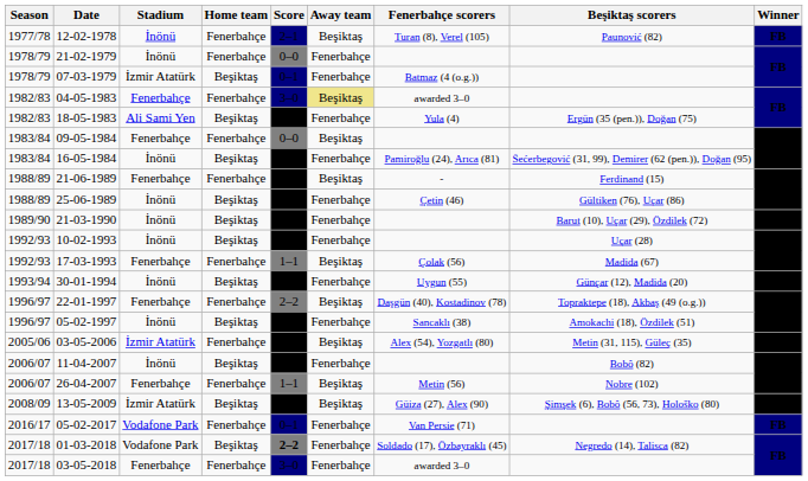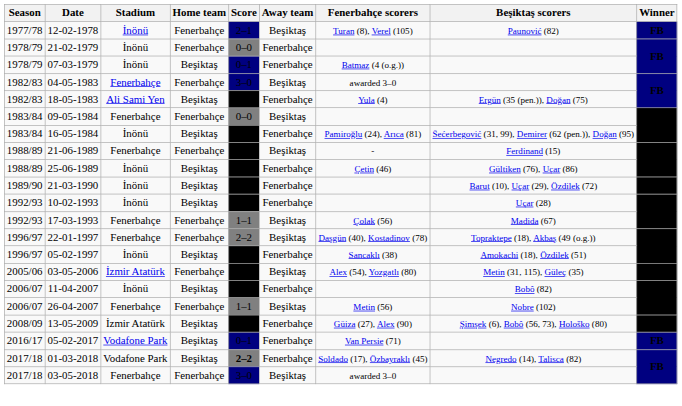 <table class="wikitable" style="text-align:center">
 <tr>
 <th>Season</th>
 <th>Date</th>
 <th>Stadium</th>
 <th>Home team</th>
 <th>Score</th>
 <th>Away team</th>
 <th>Fenerbahçe scorers</th>
 <th>Beşiktaş scorers</th>
 <th>Winner</th>
 </tr>
 <tr>
 <td>1977/78</td>
 <td>12-02-1978</td>
 <td><a href='#'>İnönü</a></td>
 <td>Fenerbahçe</td>
 <td bgcolor=navy><span>2–1</span></td>
 <td>Beşiktaş</td>
 <td><small><a href='#'>Turan</a> (8), <a href='#'>Verel</a> (105)</small></td>
 <td><small><a href='#'>Paunović</a> (82)</small></td>
 <td bgcolor=navy><span><strong>FB</strong></span></td>
 </tr>
 <tr>
 <td>1978/79</td>
 <td>21-02-1979</td>
 <td>İnönü</td>
 <td>Fenerbahçe</td>
 <td bgcolor=grey><span>0–0</span></td>
 <td>Fenerbahçe</td>
 <td></td>
 <td></td>
 <td rowspan=2 bgcolor=navy><span><strong>FB</strong></span></td>
 </tr>
 <tr>
 <td>1978/79</td>
 <td>07-03-1979</td>
-<td>İzmir Atatürk</td>
+<td>İnönü</td>
 <td>Beşiktaş</td>
 <td bgcolor=navy><span>0–1</span></td>
 <td>Fenerbahçe</td>
 <td><small><a href='#'>Batmaz</a> (4 (o.g.))</small></td>
 <td></td>
 </tr>
 <tr>
 <td>1982/83</td>
 <td>04-05-1983</td>
 <td><a href='#'>Fenerbahçe</a></td>
 <td>Fenerbahçe</td>
 <td bgcolor=navy><span>3–0</span></td>
-<td style="background: khaki;">Beşiktaş</td>
+<td>Beşiktaş</td>
 <td><small>awarded 3–0</small></td>
 <td></td>
 <td rowspan=2 bgcolor=navy><span><strong>FB</strong></span></td>
 </tr>
 <tr>
 <td>1982/83</td>
 <td>18-05-1983</td>
 <td><a href='#'>Ali Sami Yen</a></td>
 <td>Beşiktaş</td>
 <td bgcolor=black><span>2–1</span></td>
 <td>Fenerbahçe</td>
 <td><small><a href='#'>Yula</a> (4)</small></td>
 <td><small><a href='#'>Ergün</a> (35 (pen.)), <a href='#'>Doğan</a> (75)</small></td>
 </tr>
 <tr>
 <td>1983/84</td>
 <td>09-05-1984</td>
 <td>Fenerbahçe</td>
 <td>Fenerbahçe</td>
 <td bgcolor=grey><span>0–0</span></td>
 <td>Beşiktaş</td>
 <td></td>
 <td></td>
 <td rowspan=2 bgcolor=black><span><strong>BJK</strong></span></td>
 </tr>
 <tr>
 <td>1983/84</td>
 <td>16-05-1984</td>
 <td>İnönü</td>
 <td>Beşiktaş</td>
 <td bgcolor=black><span>4–2</span></td>
 <td>Fenerbahçe</td>
 <td><small><a href='#'>Pamiroğlu</a> (24), <a href='#'>Arıca</a> (81)</small></td>
 <td><small><a href='#'>Šećerbegović</a> (31, 99), <a href='#'>Demirer</a> (62 (pen.)), <a href='#'>Doğan</a> (95)</small></td>
 </tr>
 <tr>
 <td>1988/89</td>
 <td>21-06-1989</td>
 <td>Fenerbahçe</td>
 <td>Fenerbahçe</td>
 <td bgcolor=black><span>0–1</span></td>
 <td>Beşiktaş</td>
 <td><small>-</small></td>
 <td><small><a href='#'>Ferdinand</a> (15)</small></td>
 <td rowspan=2 bgcolor=black><span><strong>BJK</strong></span></td>
 </tr>
 <tr>
 <td>1988/89</td>
 <td>25-06-1989</td>
 <td>İnönü</td>
 <td>Beşiktaş</td>
 <td bgcolor=black><span>2–1</span></td>
 <td>Fenerbahçe</td>
 <td><small><a href='#'>Çetin</a> (46)</small></td>
 <td><small><a href='#'>Gültiken</a> (76), <a href='#'>Uçar</a> (86)</small></td>
 </tr>
 <tr>
 <td>1989/90</td>
 <td>21-03-1990</td>
 <td>İnönü</td>
 <td>Beşiktaş</td>
 <td bgcolor=black><span>3–0</span></td>
 <td>Fenerbahçe</td>
 <td></td>
 <td><small><a href='#'>Barut</a> (10), <a href='#'>Uçar</a> (29), <a href='#'>Özdilek</a> (72)</small></td>
 <td bgcolor=black><span><strong>BJK</strong></span></td>
 </tr>
 <tr>
 <td>1992/93</td>
 <td>10-02-1993</td>
 <td>İnönü</td>
 <td>Beşiktaş</td>
 <td bgcolor=black><span>1–0</span></td>
 <td>Fenerbahçe</td>
 <td></td>
 <td><small><a href='#'>Uçar</a> (28)</small></td>
 <td rowspan=2 bgcolor=black><span><strong>BJK</strong></span></td>
 </tr>
 <tr>
 <td>1992/93</td>
 <td>17-03-1993</td>
 <td>Fenerbahçe</td>
 <td>Fenerbahçe</td>
 <td bgcolor=grey><span>1–1</span></td>
 <td>Beşiktaş</td>
 <td><small><a href='#'>Çolak</a> (56)</small></td>
 <td><small><a href='#'>Madida</a> (67)</small></td>
 </tr>
 <tr>
-<td>1993/94</td>
-<td>30-01-1994</td>
-<td>İnönü</td>
-<td>Beşiktaş</td>
-<td bgcolor=black><span>2–1</span></td>
-<td>Fenerbahçe</td>
-<td><small><a href='#'>Uygun</a> (55)</small></td>
-<td><small><a href='#'>Günçar</a> (12), <a href='#'>Madida</a> (20)</small></td>
-<td bgcolor=black><span><strong>BJK</strong></span></td>
-</tr>
-<tr>
 <td>1996/97</td>
 <td>22-01-1997</td>
 <td>Fenerbahçe</td>
 <td>Fenerbahçe</td>
 <td bgcolor=grey><span>2–2</span></td>
 <td>Beşiktaş</td>
 <td><small><a href='#'>Daşgün</a> (40), <a href='#'>Kostadinov</a> (78)</small></td>
 <td><small><a href='#'>Topraktepe</a> (18), <a href='#'>Akbaş</a> (49 (o.g.))</small></td>
 <td rowspan=2 bgcolor=black><span><strong>BJK</strong></span></td>
 </tr>
 <tr>
 <td>1996/97</td>
 <td>05-02-1997</td>
 <td>İnönü</td>
 <td>Beşiktaş</td>
 <td bgcolor=black><span>2–1</span></td>
 <td>Fenerbahçe</td>
 <td><small><a href='#'>Sancaklı</a> (38)</small></td>
 <td><small><a href='#'>Amokachi</a> (18), <a href='#'>Özdilek</a> (51)</small></td>
 </tr>
 <tr>
 <td>2005/06</td>
 <td>03-05-2006</td>
 <td><a href='#'>İzmir Atatürk</a></td>
 <td>Fenerbahçe</td>
 <td bgcolor=black><span>2–3</span></td>
 <td>Beşiktaş</td>
 <td><small><a href='#'>Alex</a> (54), <a href='#'>Yozgatlı</a> (80)</small></td>
 <td><small><a href='#'>Metin</a> (31, 115), <a href='#'>Güleç</a> (35)</small></td>
 <td bgcolor=black><span><strong>BJK</strong></span></td>
 </tr>
 <tr>
 <td>2006/07</td>
 <td>11-04-2007</td>
 <td>İnönü</td>
 <td>Beşiktaş</td>
 <td bgcolor=black><span>1–0</span></td>
 <td>Fenerbahçe</td>
 <td></td>
 <td><small><a href='#'>Bobô</a> (82)</small></td>
 <td rowspan=2 bgcolor=black><span><strong>BJK</strong></span></td>
 </tr>
 <tr>
 <td>2006/07</td>
 <td>26-04-2007</td>
 <td>Fenerbahçe</td>
 <td>Fenerbahçe</td>
 <td bgcolor=grey><span>1–1</span></td>
 <td>Beşiktaş</td>
 <td><small><a href='#'>Metin</a> (56)</small></td>
 <td><small><a href='#'>Nobre</a> (102)</small></td>
 </tr>
 <tr>
 <td>2008/09</td>
 <td>13-05-2009</td>
 <td>İzmir Atatürk</td>
 <td>Beşiktaş</td>
 <td bgcolor=black><span>4–2</span></td>
-<td>Beşiktaş</td>
+<td>Fenerbahçe</td>
 <td><small><a href='#'>Güiza</a> (27), <a href='#'>Alex</a> (90)</small></td>
 <td><small><a href='#'>Şimşek</a> (6), <a href='#'>Bobô</a> (56, 73), <a href='#'>Hološko</a> (80)</small></td>
 <td bgcolor=black><span><strong>BJK</strong></span></td>
 </tr>
 <tr>
 <td>2016/17</td>
 <td>05-02-2017</td>
 <td><a href='#'>Vodafone Park</a></td>
-<td>Fenerbahçe</td>
+<td>Beşiktaş</td>
 <td bgcolor=navy><span>0–1</span></td>
 <td>Fenerbahçe</td>
 <td><small><a href='#'>Van Persie</a> (71)</small></td>
 <td></td>
 <td bgcolor=navy><span><strong>FB</strong></span></td>
 </tr>
 <tr>
 <td>2017/18</td>
 <td>01-03-2018</td>
 <td>Vodafone Park</td>
 <td>Beşiktaş</td>
 <td bgcolor=grey><strong><span>2–2</span></strong></td>
 <td>Fenerbahçe</td>
 <td><small><a href='#'>Soldado</a> (17), <a href='#'>Özbayraklı</a> (45)</small></td>
 <td><small><a href='#'>Negredo</a> (14), <a href='#'>Talisca</a> (82)</small></td>
 <td rowspan=2 bgcolor=navy><span><strong>FB</strong></span></td>
 </tr>
 <tr>
 <td>2017/18</td>
 <td>03-05-2018</td>
 <td>Fenerbahçe</td>
 <td>Fenerbahçe</td>
 <td bgcolor=navy><span>3–0</span></td>
-<td>Fenerbahçe</td>
+<td>Beşiktaş</td>
 <td><small>awarded 3–0</small></td>
 <td></td>
 </tr>
 </table>
